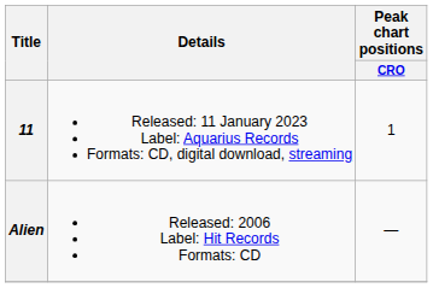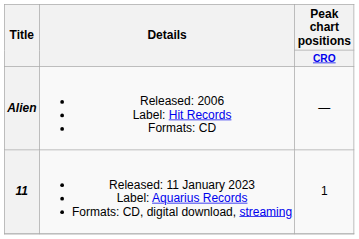 <table class="wikitable plainrowheaders" style="text-align:center;">
 <tr>
 <th scope="col" rowspan="2">Title</th>
 <th scope="col" rowspan="2">Details</th>
 <th scope="col" colspan="1">Peak chart positions</th>
 </tr>
 <tr>
 <th scope="col" style="width:3em;font-size:85%;"><a href='#'>CRO</a><br></th>
 </tr>
 <tr>
+<th scope="row"><em>Alien</em></th>
+<td><br><ul><li>Released: 2006</li><li>Label: <a href='#'>Hit Records</a></li><li>Formats: CD</li></ul></td>
+<td>—</td>
+</tr>
+<tr>
 <th scope="row"><em>11</em></th>
 <td><br><ul><li>Released: 11 January 2023</li><li>Label: <a href='#'>Aquarius Records</a></li><li>Formats: CD, digital download, <a href='#'>streaming</a></li></ul></td>
 <td>1</td>
 </tr>
 <tr>
-<th scope="row"><em>Alien</em></th>
-<td><br><ul><li>Released: 2006</li><li>Label: <a href='#'>Hit Records</a></li><li>Formats: CD</li></ul></td>
-<td>—</td>
-</tr>
-<tr>
 </tr>
 </table>
